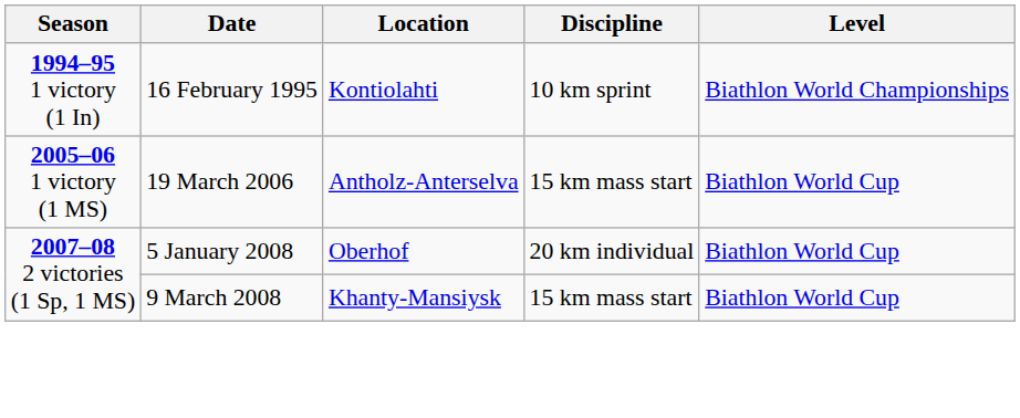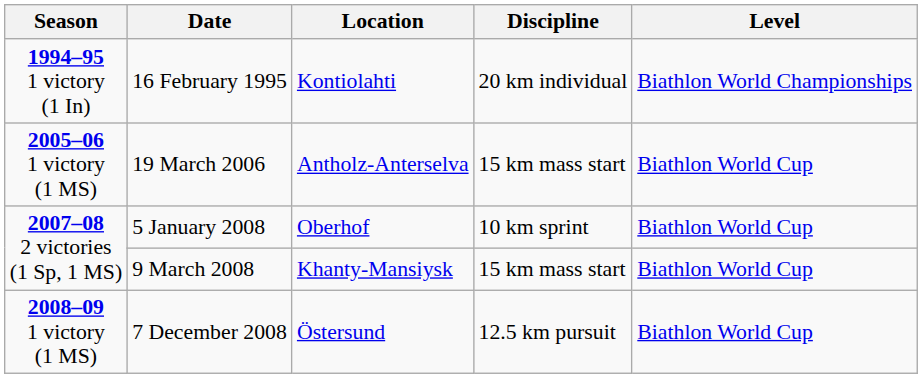 <table class="wikitable">
 <tr>
 <th>Season</th>
 <th>Date</th>
 <th>Location</th>
 <th>Discipline</th>
 <th>Level</th>
 </tr>
 <tr>
 <td rowspan="1" style="text-align:center;"><strong><a href='#'>1994–95</a></strong> <br> 1 victory <br> (1 In)</td>
 <td>16 February 1995</td>
 <td> <a href='#'>Kontiolahti</a></td>
-<td>10 km sprint</td>
+<td>20 km individual</td>
 <td><a href='#'>Biathlon World Championships</a></td>
 </tr>
 <tr>
 <td rowspan="1" style="text-align:center;"><strong><a href='#'>2005–06</a></strong> <br> 1 victory <br> (1 MS)</td>
 <td>19 March 2006</td>
 <td> <a href='#'>Antholz-Anterselva</a></td>
 <td>15 km mass start</td>
 <td><a href='#'>Biathlon World Cup</a></td>
 </tr>
 <tr>
 <td rowspan="2" style="text-align:center;"><strong><a href='#'>2007–08</a></strong> <br> 2 victories <br> (1 Sp, 1 MS)</td>
 <td>5 January 2008</td>
 <td> <a href='#'>Oberhof</a></td>
-<td>20 km individual</td>
+<td>10 km sprint</td>
 <td><a href='#'>Biathlon World Cup</a></td>
 </tr>
 <tr>
 <td>9 March 2008</td>
 <td> <a href='#'>Khanty-Mansiysk</a></td>
 <td>15 km mass start</td>
 <td><a href='#'>Biathlon World Cup</a></td>
 </tr>
+<tr>
+<td rowspan="1" style="text-align:center;"><strong><a href='#'>2008–09</a></strong> <br> 1 victory <br> (1 MS)</td>
+<td>7 December 2008</td>
+<td> <a href='#'>Östersund</a></td>
+<td>12.5 km pursuit</td>
+<td><a href='#'>Biathlon World Cup</a></td>
+</tr>
 </table>
